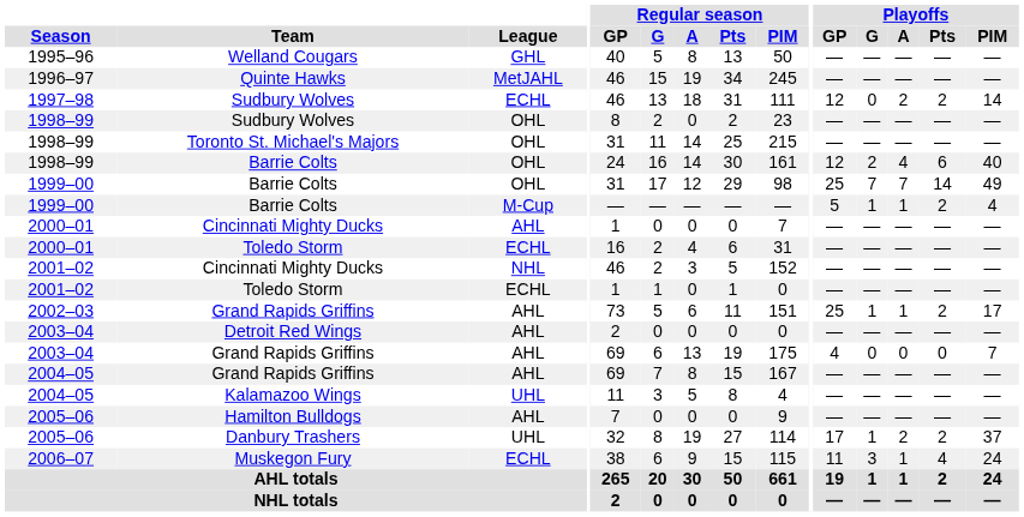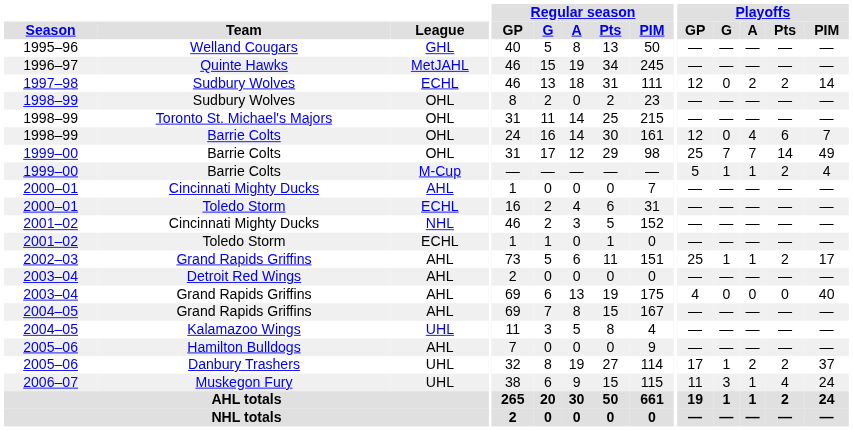 <table border="0" cellpadding="1" cellspacing="0" style="text-align:center; width:60em">
 <tr bgcolor="#e0e0e0">
 <th colspan="3" bgcolor="#ffffff"></th>
 <th rowspan="100" bgcolor="#ffffff"></th>
 <th colspan="5"><a href='#'>Regular season</a></th>
 <th rowspan="100" bgcolor="#ffffff"></th>
 <th colspan="5"><a href='#'>Playoffs</a></th>
 </tr>
 <tr bgcolor="#e0e0e0">
 <th><a href='#'>Season</a></th>
 <th>Team</th>
 <th>League</th>
 <th>GP</th>
 <th><a href='#'>G</a></th>
 <th><a href='#'>A</a></th>
 <th><a href='#'>Pts</a></th>
 <th><a href='#'>PIM</a></th>
 <th>GP</th>
 <th>G</th>
 <th>A</th>
 <th>Pts</th>
 <th>PIM</th>
 </tr>
 <tr>
 <td>1995–96</td>
 <td><a href='#'>Welland Cougars</a></td>
 <td><a href='#'>GHL</a></td>
 <td>40</td>
 <td>5</td>
 <td>8</td>
 <td>13</td>
 <td>50</td>
 <td>—</td>
 <td>—</td>
 <td>—</td>
 <td>—</td>
 <td>—</td>
 </tr>
 <tr bgcolor="#f0f0f0">
 <td>1996–97</td>
 <td><a href='#'>Quinte Hawks</a></td>
 <td><a href='#'>MetJAHL</a></td>
 <td>46</td>
 <td>15</td>
 <td>19</td>
 <td>34</td>
 <td>245</td>
 <td>—</td>
 <td>—</td>
 <td>—</td>
 <td>—</td>
 <td>—</td>
 </tr>
 <tr>
 <td><a href='#'>1997–98</a></td>
 <td><a href='#'>Sudbury Wolves</a></td>
 <td><a href='#'>ECHL</a></td>
 <td>46</td>
 <td>13</td>
 <td>18</td>
 <td>31</td>
 <td>111</td>
 <td>12</td>
 <td>0</td>
 <td>2</td>
 <td>2</td>
 <td>14</td>
 </tr>
 <tr bgcolor="#f0f0f0">
 <td><a href='#'>1998–99</a></td>
 <td>Sudbury Wolves</td>
 <td>OHL</td>
 <td>8</td>
 <td>2</td>
 <td>0</td>
 <td>2</td>
 <td>23</td>
 <td>—</td>
 <td>—</td>
 <td>—</td>
 <td>—</td>
 <td>—</td>
 </tr>
 <tr>
 <td>1998–99</td>
 <td><a href='#'>Toronto St. Michael's Majors</a></td>
 <td>OHL</td>
 <td>31</td>
 <td>11</td>
 <td>14</td>
 <td>25</td>
 <td>215</td>
 <td>—</td>
 <td>—</td>
 <td>—</td>
 <td>—</td>
 <td>—</td>
 </tr>
 <tr bgcolor="#f0f0f0">
 <td>1998–99</td>
 <td><a href='#'>Barrie Colts</a></td>
 <td>OHL</td>
 <td>24</td>
 <td>16</td>
 <td>14</td>
 <td>30</td>
 <td>161</td>
 <td>12</td>
-<td>2</td>
+<td>0</td>
 <td>4</td>
 <td>6</td>
-<td>40</td>
+<td>7</td>
 </tr>
 <tr>
 <td><a href='#'>1999–00</a></td>
 <td>Barrie Colts</td>
 <td>OHL</td>
 <td>31</td>
 <td>17</td>
 <td>12</td>
 <td>29</td>
 <td>98</td>
 <td>25</td>
 <td>7</td>
 <td>7</td>
 <td>14</td>
 <td>49</td>
 </tr>
 <tr bgcolor="#f0f0f0">
 <td><a href='#'>1999–00</a></td>
 <td>Barrie Colts</td>
 <td><a href='#'>M-Cup</a></td>
 <td>—</td>
 <td>—</td>
 <td>—</td>
 <td>—</td>
 <td>—</td>
 <td>5</td>
 <td>1</td>
 <td>1</td>
 <td>2</td>
 <td>4</td>
 </tr>
 <tr>
 <td><a href='#'>2000–01</a></td>
 <td><a href='#'>Cincinnati Mighty Ducks</a></td>
 <td><a href='#'>AHL</a></td>
 <td>1</td>
 <td>0</td>
 <td>0</td>
 <td>0</td>
 <td>7</td>
 <td>—</td>
 <td>—</td>
 <td>—</td>
 <td>—</td>
 <td>—</td>
 </tr>
 <tr bgcolor="#f0f0f0">
 <td><a href='#'>2000–01</a></td>
 <td><a href='#'>Toledo Storm</a></td>
 <td><a href='#'>ECHL</a></td>
 <td>16</td>
 <td>2</td>
 <td>4</td>
 <td>6</td>
 <td>31</td>
 <td>—</td>
 <td>—</td>
 <td>—</td>
 <td>—</td>
 <td>—</td>
 </tr>
 <tr>
 <td><a href='#'>2001–02</a></td>
 <td>Cincinnati Mighty Ducks</td>
 <td><a href='#'>NHL</a></td>
 <td>46</td>
 <td>2</td>
 <td>3</td>
 <td>5</td>
 <td>152</td>
 <td>—</td>
 <td>—</td>
 <td>—</td>
 <td>—</td>
 <td>—</td>
 </tr>
 <tr bgcolor="#f0f0f0">
 <td><a href='#'>2001–02</a></td>
 <td>Toledo Storm</td>
 <td>ECHL</td>
 <td>1</td>
 <td>1</td>
 <td>0</td>
 <td>1</td>
 <td>0</td>
 <td>—</td>
 <td>—</td>
 <td>—</td>
 <td>—</td>
 <td>—</td>
 </tr>
 <tr>
 <td><a href='#'>2002–03</a></td>
 <td><a href='#'>Grand Rapids Griffins</a></td>
 <td>AHL</td>
 <td>73</td>
 <td>5</td>
 <td>6</td>
 <td>11</td>
 <td>151</td>
 <td>25</td>
 <td>1</td>
 <td>1</td>
 <td>2</td>
 <td>17</td>
 </tr>
 <tr bgcolor="#f0f0f0">
 <td><a href='#'>2003–04</a></td>
 <td><a href='#'>Detroit Red Wings</a></td>
 <td>AHL</td>
 <td>2</td>
 <td>0</td>
 <td>0</td>
 <td>0</td>
 <td>0</td>
 <td>—</td>
 <td>—</td>
 <td>—</td>
 <td>—</td>
 <td>—</td>
 </tr>
 <tr>
 <td><a href='#'>2003–04</a></td>
 <td>Grand Rapids Griffins</td>
 <td>AHL</td>
 <td>69</td>
 <td>6</td>
 <td>13</td>
 <td>19</td>
 <td>175</td>
 <td>4</td>
 <td>0</td>
 <td>0</td>
 <td>0</td>
-<td>7</td>
+<td>40</td>
 </tr>
 <tr bgcolor="#f0f0f0">
 <td><a href='#'>2004–05</a></td>
 <td>Grand Rapids Griffins</td>
 <td>AHL</td>
 <td>69</td>
 <td>7</td>
 <td>8</td>
 <td>15</td>
 <td>167</td>
 <td>—</td>
 <td>—</td>
 <td>—</td>
 <td>—</td>
 <td>—</td>
 </tr>
 <tr>
 <td><a href='#'>2004–05</a></td>
 <td><a href='#'>Kalamazoo Wings</a></td>
 <td><a href='#'>UHL</a></td>
 <td>11</td>
 <td>3</td>
 <td>5</td>
 <td>8</td>
 <td>4</td>
 <td>—</td>
 <td>—</td>
 <td>—</td>
 <td>—</td>
 <td>—</td>
 </tr>
 <tr bgcolor="#f0f0f0">
 <td><a href='#'>2005–06</a></td>
 <td><a href='#'>Hamilton Bulldogs</a></td>
 <td>AHL</td>
 <td>7</td>
 <td>0</td>
 <td>0</td>
 <td>0</td>
 <td>9</td>
 <td>—</td>
 <td>—</td>
 <td>—</td>
 <td>—</td>
 <td>—</td>
 </tr>
 <tr>
 <td><a href='#'>2005–06</a></td>
 <td><a href='#'>Danbury Trashers</a></td>
 <td>UHL</td>
 <td>32</td>
 <td>8</td>
 <td>19</td>
 <td>27</td>
 <td>114</td>
 <td>17</td>
 <td>1</td>
 <td>2</td>
 <td>2</td>
 <td>37</td>
 </tr>
 <tr bgcolor="#f0f0f0">
 <td><a href='#'>2006–07</a></td>
 <td><a href='#'>Muskegon Fury</a></td>
-<td><a href='#'>ECHL</a></td>
+<td>UHL</td>
 <td>38</td>
 <td>6</td>
 <td>9</td>
 <td>15</td>
 <td>115</td>
 <td>11</td>
 <td>3</td>
 <td>1</td>
 <td>4</td>
 <td>24</td>
 </tr>
 <tr bgcolor="#e0e0e0">
 <th colspan="3">AHL totals</th>
 <th>265</th>
 <th>20</th>
 <th>30</th>
 <th>50</th>
 <th>661</th>
 <th>19</th>
 <th>1</th>
 <th>1</th>
 <th>2</th>
 <th>24</th>
 </tr>
 <tr bgcolor="#e0e0e0">
 <th colspan="3">NHL totals</th>
 <th>2</th>
 <th>0</th>
 <th>0</th>
 <th>0</th>
 <th>0</th>
 <th>—</th>
 <th>—</th>
 <th>—</th>
 <th>—</th>
 <th>—</th>
 </tr>
 </table>
